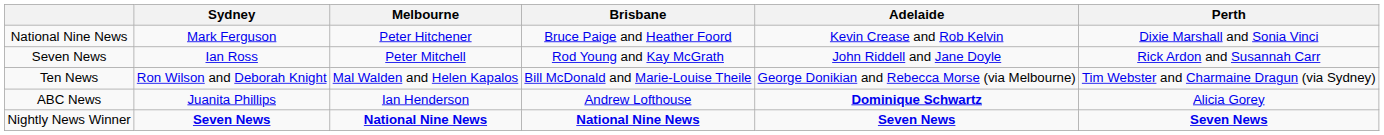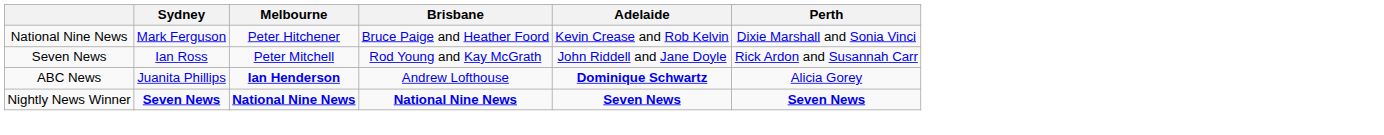 <table class="wikitable">
 <tr>
 <th></th>
 <th>Sydney</th>
 <th>Melbourne</th>
 <th>Brisbane</th>
 <th>Adelaide</th>
 <th>Perth</th>
 </tr>
 <tr style="text-align:center">
 <td>National Nine News</td>
 <td><a href='#'>Mark Ferguson</a></td>
 <td><a href='#'>Peter Hitchener</a></td>
 <td><a href='#'>Bruce Paige</a> and <a href='#'>Heather Foord</a></td>
 <td><a href='#'>Kevin Crease</a> and <a href='#'>Rob Kelvin</a></td>
 <td><a href='#'>Dixie Marshall</a> and <a href='#'>Sonia Vinci</a></td>
 </tr>
 <tr style="text-align:center">
 <td>Seven News</td>
 <td><a href='#'>Ian Ross</a></td>
 <td><a href='#'>Peter Mitchell</a></td>
 <td><a href='#'>Rod Young</a> and <a href='#'>Kay McGrath</a></td>
 <td><a href='#'>John Riddell</a> and <a href='#'>Jane Doyle</a></td>
 <td><a href='#'>Rick Ardon</a> and <a href='#'>Susannah Carr</a></td>
 </tr>
 <tr style="text-align:center">
-<td>Ten News</td>
-<td><a href='#'>Ron Wilson</a> and <a href='#'>Deborah Knight</a></td>
-<td><a href='#'>Mal Walden</a> and <a href='#'>Helen Kapalos</a></td>
-<td><a href='#'>Bill McDonald</a> and <a href='#'>Marie-Louise Theile</a></td>
-<td><a href='#'>George Donikian</a> and <a href='#'>Rebecca Morse</a> (via Melbourne)</td>
-<td><a href='#'>Tim Webster</a> and <a href='#'>Charmaine Dragun</a> (via Sydney)</td>
-</tr>
-<tr style="text-align:center">
 <td>ABC News</td>
 <td><a href='#'>Juanita Phillips</a></td>
-<td><a href='#'>Ian Henderson</a></td>
+<td><strong><a href='#'>Ian Henderson</a></strong></td>
 <td><a href='#'>Andrew Lofthouse</a></td>
 <td><strong><a href='#'>Dominique Schwartz</a></strong></td>
 <td><a href='#'>Alicia Gorey</a></td>
 </tr>
 <tr style="text-align:center">
 <td>Nightly News Winner</td>
 <td><strong><a href='#'>Seven News</a></strong></td>
 <td><strong><a href='#'>National Nine News</a></strong></td>
 <td><strong><a href='#'>National Nine News</a></strong></td>
 <td><strong><a href='#'>Seven News</a></strong></td>
 <td><strong><a href='#'>Seven News</a></strong></td>
 </tr>
 </table>
